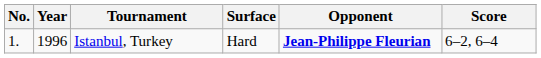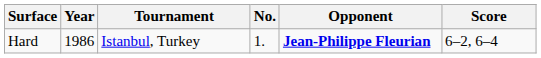 <table class="sortable wikitable" style=font-size:97%>
 <tr>
-<th>No.</th>
+<th style="width:50px">Surface</th>
 <th>Year</th>
 <th style="width:150px">Tournament</th>
-<th style="width:50px">Surface</th>
+<th>No.</th>
 <th style="width:160px">Opponent</th>
 <th style="width:90px" class="unsortable">Score</th>
 </tr>
 <tr>
+<td>Hard</td>
+<td>1986</td>
+<td><a href='#'>Istanbul</a>, Turkey</td>
 <td>1.</td>
-<td>1996</td>
-<td><a href='#'>Istanbul</a>, Turkey</td>
-<td>Hard</td>
 <td><strong> <a href='#'>Jean-Philippe Fleurian</a></strong></td>
 <td>6–2, 6–4</td>
 </tr>
 </table>
